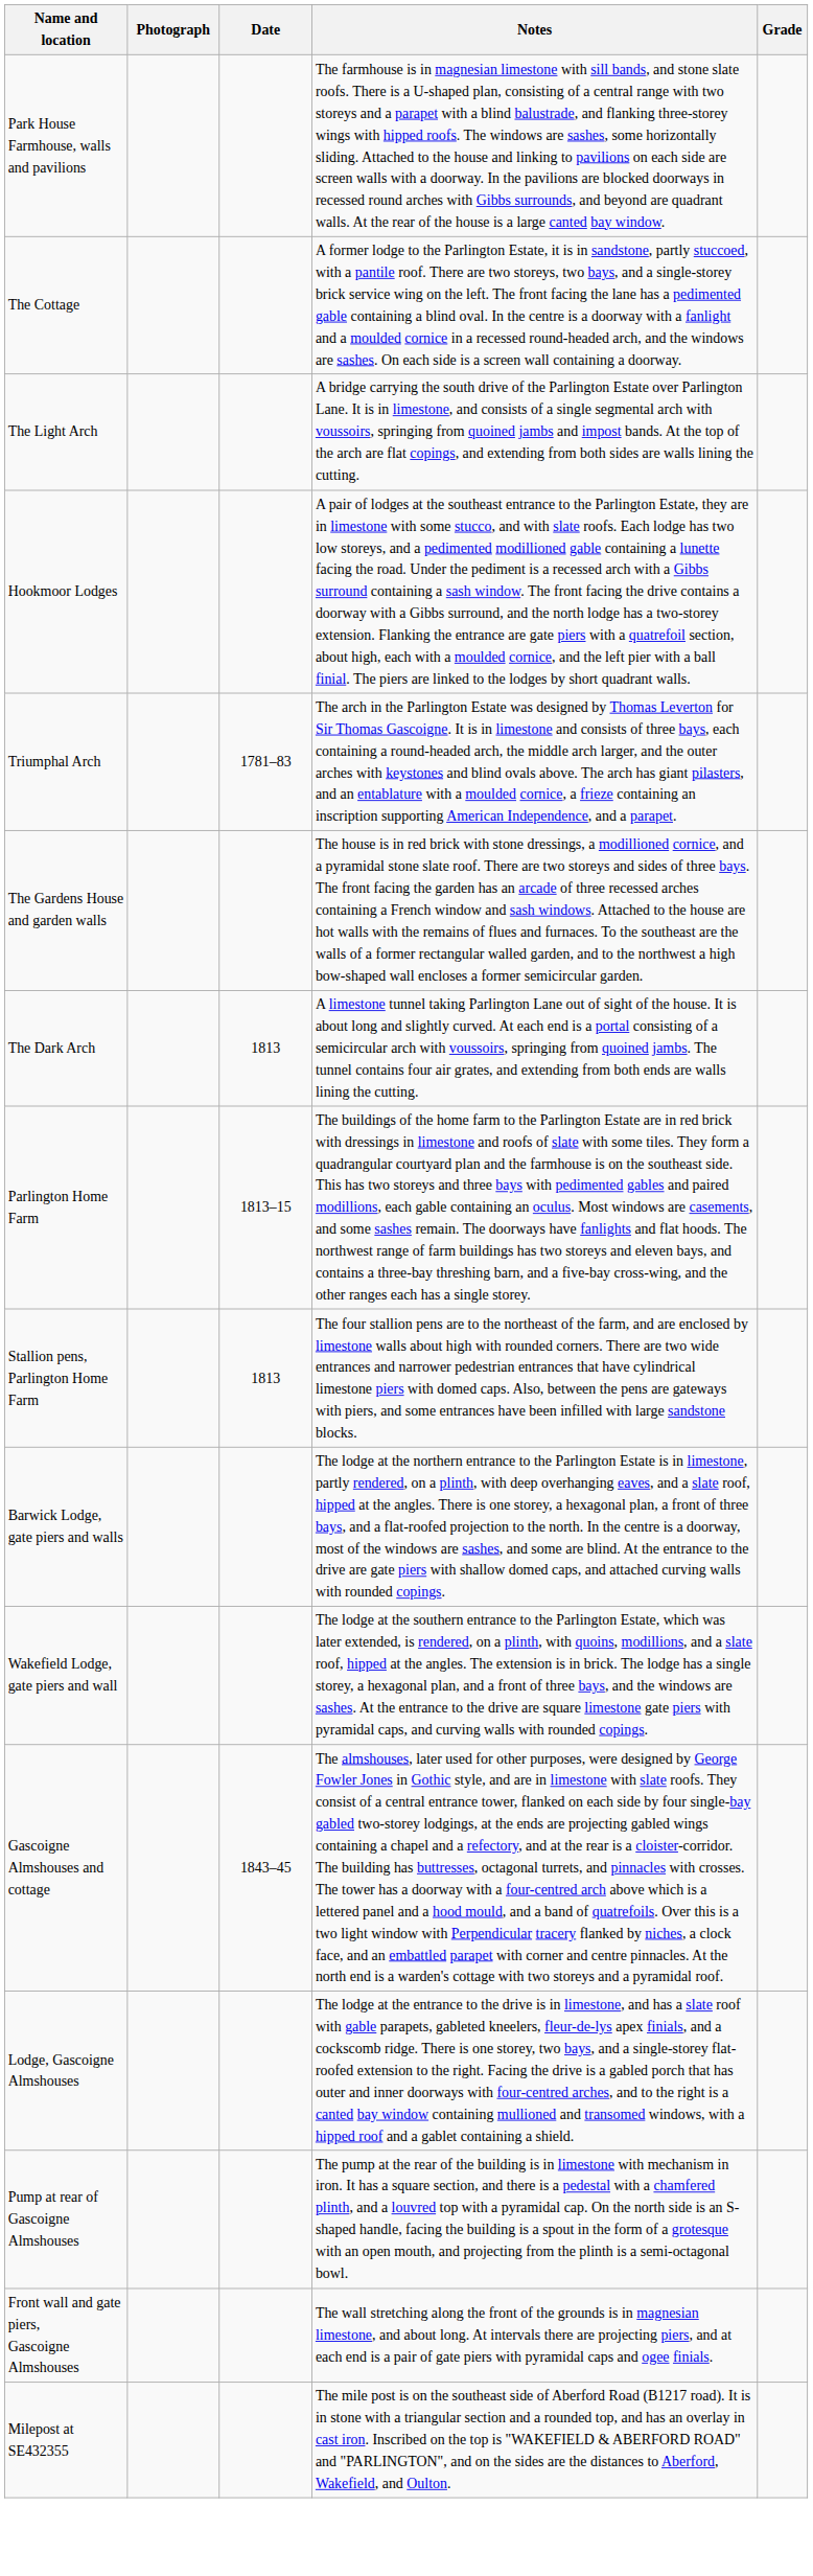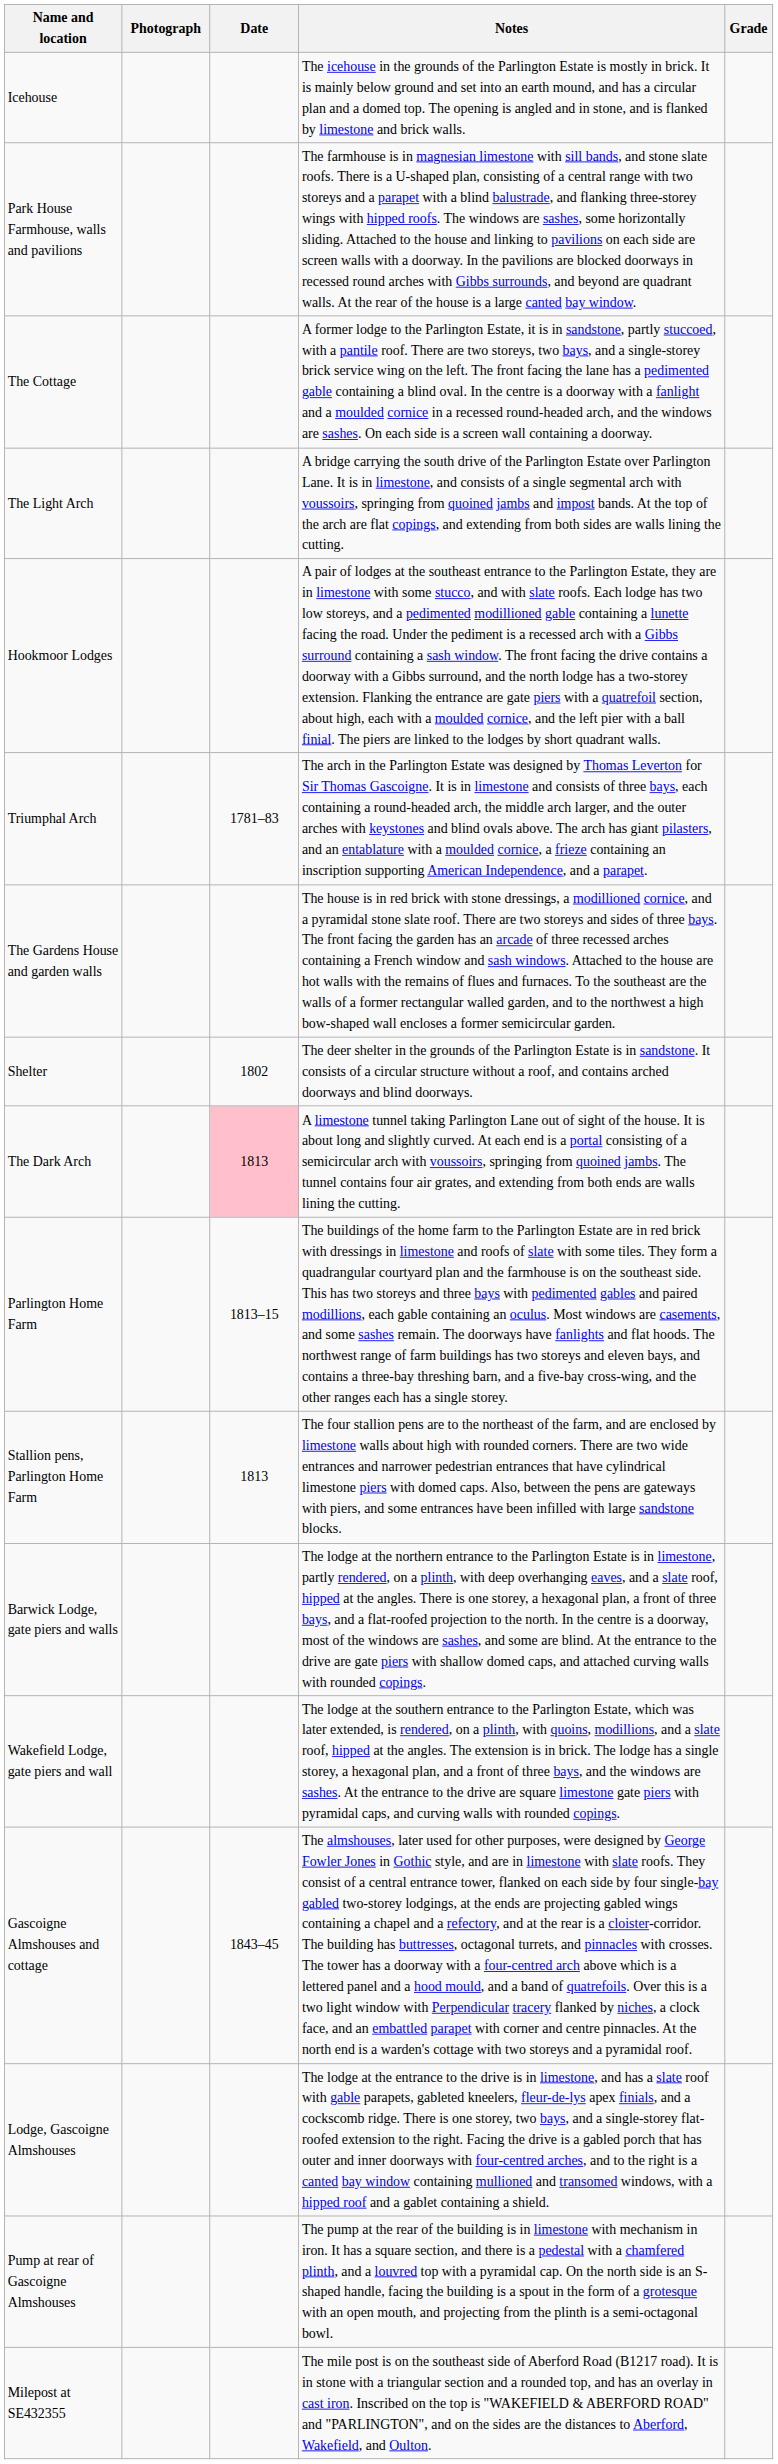 <table class="wikitable sortable plainrowheaders" style="width:100%; border:0; text-align:left; line-height:150%;">
 <tr>
 <th scope="col"  style="width:150px">Name and location</th>
 <th scope="col"  style="width:100px" class="unsortable">Photograph</th>
 <th scope="col"  style="width:120px">Date</th>
 <th scope="col"  style="width:650px" class="unsortable">Notes</th>
 <th scope="col"  style="width:50px">Grade</th>
+</tr>
+<tr>
+<td>Icehouse<br><small></small></td>
+<td></td>
+<td align="center"></td>
+<td>The <a href='#'>icehouse</a> in the grounds of the Parlington Estate is mostly in brick.  It is mainly below ground and set into an earth mound, and has a circular plan and a domed top.  The opening is angled and in stone, and is flanked by <a href='#'>limestone</a> and brick walls.</td>
+<td align="center" ></td>
 </tr>
 <tr>
 <td>Park House Farmhouse, walls and pavilions<br><small></small></td>
 <td></td>
 <td align="center"></td>
 <td>The farmhouse is in <a href='#'>magnesian limestone</a> with <a href='#'>sill bands</a>, and stone slate roofs.  There is a U-shaped plan, consisting of a central range with two storeys and a <a href='#'>parapet</a> with a blind <a href='#'>balustrade</a>, and flanking three-storey wings with <a href='#'>hipped roofs</a>.  The windows are <a href='#'>sashes</a>, some horizontally sliding.  Attached to the house and linking to <a href='#'>pavilions</a> on each side are screen walls with a doorway.  In the pavilions are blocked doorways in recessed round arches with <a href='#'>Gibbs surrounds</a>, and beyond are quadrant walls.  At the rear of the house is a large <a href='#'>canted</a> <a href='#'>bay window</a>.</td>
 <td align="center" ></td>
 </tr>
 <tr>
 <td>The Cottage<br><small></small></td>
 <td></td>
 <td align="center"></td>
 <td>A former lodge to the Parlington Estate, it is in <a href='#'>sandstone</a>, partly <a href='#'>stuccoed</a>, with a <a href='#'>pantile</a> roof.  There are two storeys, two <a href='#'>bays</a>, and a single-storey brick service wing on the left.  The front facing the lane has a <a href='#'>pedimented</a> <a href='#'>gable</a> containing a blind oval.  In the centre is a doorway with a <a href='#'>fanlight</a> and a <a href='#'>moulded</a> <a href='#'>cornice</a> in a recessed round-headed arch, and the windows are <a href='#'>sashes</a>.  On each side is a screen wall containing a doorway.</td>
 <td align="center" ></td>
 </tr>
 <tr>
 <td>The Light Arch<br><small></small></td>
 <td></td>
 <td align="center"></td>
 <td>A bridge carrying the south drive of the Parlington Estate over Parlington Lane.  It is in <a href='#'>limestone</a>, and consists of a single segmental arch with <a href='#'>voussoirs</a>, springing from <a href='#'>quoined</a> <a href='#'>jambs</a> and <a href='#'>impost</a> bands.  At the top of the arch are flat <a href='#'>copings</a>, and extending from both sides are walls lining the cutting.</td>
 <td align="center" ></td>
 </tr>
 <tr>
 <td>Hookmoor Lodges<br><small></small></td>
 <td></td>
 <td align="center"></td>
 <td>A pair of lodges at the southeast entrance to the Parlington Estate, they are in <a href='#'>limestone</a> with some <a href='#'>stucco</a>, and with <a href='#'>slate</a> roofs.  Each lodge has two low storeys, and a <a href='#'>pedimented</a> <a href='#'>modillioned</a> <a href='#'>gable</a> containing a <a href='#'>lunette</a> facing the road.  Under the pediment is a recessed arch with a <a href='#'>Gibbs surround</a> containing a <a href='#'>sash window</a>.  The front facing the drive contains a doorway with a Gibbs surround, and the north lodge has a two-storey extension.  Flanking the entrance are gate <a href='#'>piers</a> with a <a href='#'>quatrefoil</a> section, about  high, each with a <a href='#'>moulded</a> <a href='#'>cornice</a>, and the left pier with a ball <a href='#'>finial</a>.  The piers are linked to the lodges by short quadrant walls.</td>
 <td align="center" ></td>
 </tr>
 <tr>
 <td>Triumphal Arch<br><small></small></td>
 <td></td>
 <td align="center">1781–83</td>
 <td>The arch in the Parlington Estate was designed by <a href='#'>Thomas Leverton</a> for <a href='#'>Sir Thomas Gascoigne</a>.  It is in <a href='#'>limestone</a> and consists of three <a href='#'>bays</a>, each containing a round-headed arch, the middle arch larger, and the outer arches with <a href='#'>keystones</a> and blind ovals above.  The arch has giant <a href='#'>pilasters</a>, and an <a href='#'>entablature</a> with a <a href='#'>moulded</a> <a href='#'>cornice</a>, a <a href='#'>frieze</a> containing an inscription supporting <a href='#'>American Independence</a>, and a <a href='#'>parapet</a>.</td>
 <td align="center" ></td>
 </tr>
 <tr>
 <td>The Gardens House and garden walls<br><small></small></td>
 <td></td>
 <td align="center"></td>
 <td>The house is in red brick with stone dressings, a <a href='#'>modillioned</a> <a href='#'>cornice</a>, and a pyramidal stone slate roof.  There are two storeys and sides of three <a href='#'>bays</a>.  The front facing the garden has an <a href='#'>arcade</a> of three recessed arches containing a French window and <a href='#'>sash windows</a>.  Attached to the house are hot walls with the remains of flues and furnaces.  To the southeast are the walls of a former rectangular walled garden, and to the northwest a high bow-shaped wall encloses a former semicircular garden.</td>
 <td align="center" ></td>
 </tr>
 <tr>
+<td>Shelter<br><small></small></td>
+<td></td>
+<td align="center">1802</td>
+<td>The deer shelter in the grounds of the Parlington Estate is in <a href='#'>sandstone</a>.  It consists of a circular structure without a roof, and contains arched doorways and blind doorways.</td>
+<td align="center" ></td>
+</tr>
+<tr>
 <td>The Dark Arch<br><small></small></td>
 <td></td>
-<td align="center">1813</td>
+<td align="center" style="background: pink;">1813</td>
 <td>A <a href='#'>limestone</a> tunnel taking Parlington Lane out of sight of the house.  It is about  long and slightly curved.  At each end is a <a href='#'>portal</a> consisting of a semicircular arch with <a href='#'>voussoirs</a>, springing from <a href='#'>quoined</a> <a href='#'>jambs</a>.  The tunnel contains four air grates, and extending from both ends are walls lining the cutting.</td>
 <td align="center" ></td>
 </tr>
 <tr>
 <td>Parlington Home Farm<br><small></small></td>
 <td></td>
 <td align="center">1813–15</td>
 <td>The buildings of the home farm to the Parlington Estate are in red brick with dressings in <a href='#'>limestone</a> and roofs of <a href='#'>slate</a> with some tiles.  They form a quadrangular courtyard plan and the farmhouse is on the southeast side.  This has two storeys and three <a href='#'>bays</a> with <a href='#'>pedimented</a> <a href='#'>gables</a> and paired <a href='#'>modillions</a>, each gable containing an <a href='#'>oculus</a>.  Most windows are <a href='#'>casements</a>, and some <a href='#'>sashes</a> remain.  The doorways have <a href='#'>fanlights</a> and flat hoods.  The northwest range of farm buildings has two storeys and eleven bays, and contains a three-bay threshing barn, and a five-bay cross-wing, and the other ranges each has a single storey.</td>
 <td align="center" ></td>
 </tr>
 <tr>
 <td>Stallion pens, Parlington Home Farm<br><small></small></td>
 <td></td>
 <td align="center">1813</td>
 <td>The four stallion pens are to the northeast of the farm, and are enclosed by <a href='#'>limestone</a> walls about  high with rounded corners.  There are two wide entrances and narrower pedestrian entrances that have cylindrical limestone <a href='#'>piers</a> with domed caps.  Also, between the pens are gateways with piers, and some entrances have been infilled with large <a href='#'>sandstone</a> blocks.</td>
 <td align="center" ></td>
 </tr>
 <tr>
 <td>Barwick Lodge, gate piers and walls<br><small></small></td>
 <td></td>
 <td align="center"></td>
 <td>The lodge at the northern entrance to the Parlington Estate is in <a href='#'>limestone</a>, partly <a href='#'>rendered</a>, on a <a href='#'>plinth</a>, with deep overhanging <a href='#'>eaves</a>, and a <a href='#'>slate</a> roof, <a href='#'>hipped</a> at the angles.  There is one storey, a hexagonal plan, a front of three <a href='#'>bays</a>, and a flat-roofed projection to the north.  In the centre is a doorway, most of the windows are <a href='#'>sashes</a>, and some are blind.  At the entrance to the drive are gate <a href='#'>piers</a> with shallow domed caps, and attached curving walls with rounded <a href='#'>copings</a>.</td>
 <td align="center" ></td>
 </tr>
 <tr>
 <td>Wakefield Lodge, gate piers and wall<br><small></small></td>
 <td></td>
 <td align="center"></td>
 <td>The lodge at the southern entrance to the Parlington Estate, which was later extended, is <a href='#'>rendered</a>, on a <a href='#'>plinth</a>, with <a href='#'>quoins</a>, <a href='#'>modillions</a>, and a <a href='#'>slate</a> roof, <a href='#'>hipped</a> at the angles.  The extension is in brick.  The lodge has a single storey, a hexagonal plan, and a front of three <a href='#'>bays</a>, and the windows are <a href='#'>sashes</a>.  At the entrance to the drive are square <a href='#'>limestone</a> gate <a href='#'>piers</a> with pyramidal caps, and curving walls with rounded <a href='#'>copings</a>.</td>
 <td align="center" ></td>
 </tr>
 <tr>
 <td>Gascoigne Almshouses and cottage<br><small></small></td>
 <td></td>
 <td align="center">1843–45</td>
 <td>The <a href='#'>almshouses</a>, later used for other purposes, were designed by <a href='#'>George Fowler Jones</a> in <a href='#'>Gothic</a> style, and are in <a href='#'>limestone</a> with <a href='#'>slate</a> roofs.  They consist of a central entrance tower, flanked on each side by four single-<a href='#'>bay</a> <a href='#'>gabled</a> two-storey lodgings, at the ends are projecting gabled wings containing a chapel and a <a href='#'>refectory</a>, and at the rear is a <a href='#'>cloister</a>-corridor. The building has <a href='#'>buttresses</a>, octagonal turrets, and <a href='#'>pinnacles</a> with crosses.  The tower has a doorway with a <a href='#'>four-centred arch</a> above which is a lettered panel and a <a href='#'>hood mould</a>, and a band of <a href='#'>quatrefoils</a>.  Over this is a two light window with <a href='#'>Perpendicular</a> <a href='#'>tracery</a> flanked by <a href='#'>niches</a>, a clock face, and an <a href='#'>embattled</a> <a href='#'>parapet</a> with corner and centre pinnacles.  At the north end is a warden's cottage with two storeys and a pyramidal roof.</td>
 <td align="center" ></td>
 </tr>
 <tr>
 <td>Lodge, Gascoigne Almshouses<br><small></small></td>
 <td></td>
 <td align="center"></td>
 <td>The lodge at the entrance to the drive is in <a href='#'>limestone</a>, and has a <a href='#'>slate</a> roof with <a href='#'>gable</a> parapets, gableted kneelers, <a href='#'>fleur-de-lys</a> apex <a href='#'>finials</a>, and a cockscomb ridge.  There is one storey, two <a href='#'>bays</a>, and a single-storey flat-roofed extension to the right.  Facing the drive is a gabled porch that has outer and inner doorways with <a href='#'>four-centred arches</a>, and to the right is a <a href='#'>canted</a> <a href='#'>bay window</a> containing <a href='#'>mullioned</a> and <a href='#'>transomed</a> windows, with a <a href='#'>hipped roof</a> and a gablet containing a shield.</td>
 <td align="center" ></td>
 </tr>
 <tr>
 <td>Pump at rear of Gascoigne Almshouses<br><small></small></td>
 <td></td>
 <td align="center"></td>
 <td>The pump at the rear of the building is in <a href='#'>limestone</a> with mechanism in iron.  It has a square section, and there is a <a href='#'>pedestal</a> with a <a href='#'>chamfered</a> <a href='#'>plinth</a>, and a <a href='#'>louvred</a> top with a pyramidal cap.  On the north side is an S-shaped handle, facing the building is a spout in the form of a <a href='#'>grotesque</a> with an open mouth, and projecting from the plinth is a semi-octagonal bowl.</td>
 <td align="center" ></td>
 </tr>
 <tr>
-<td>Front wall and gate piers,<br>Gascoigne Almshouses<br><small></small></td>
-<td></td>
-<td align="center"></td>
-<td>The wall stretching along the front of the grounds is in <a href='#'>magnesian limestone</a>, and about  long.  At intervals there are projecting <a href='#'>piers</a>, and at each end is a pair of gate piers with pyramidal caps and <a href='#'>ogee</a> <a href='#'>finials</a>.</td>
-<td align="center" ></td>
-</tr>
-<tr>
 <td>Milepost at SE432355<br><small></small></td>
 <td></td>
 <td align="center"></td>
 <td>The mile post is on the southeast side of Aberford Road (B1217 road).  It is in stone with a triangular section and a rounded top, and has an overlay in <a href='#'>cast iron</a>.  Inscribed on the top is "WAKEFIELD & ABERFORD ROAD" and "PARLINGTON", and on the sides are the distances to <a href='#'>Aberford</a>, <a href='#'>Wakefield</a>, and <a href='#'>Oulton</a>.</td>
 <td align="center" ></td>
 </tr>
 <tr>
 </tr>
 </table>
